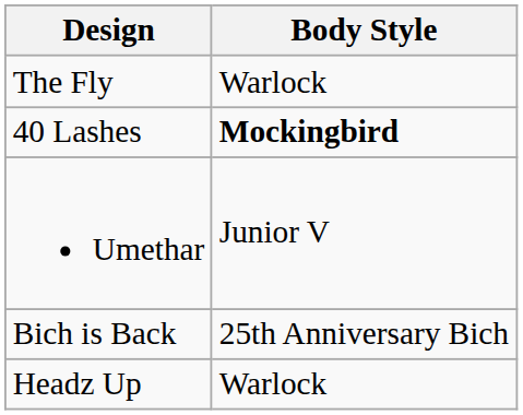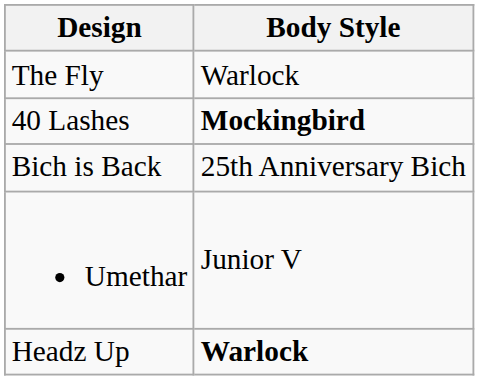 <table class="wikitable">
 <tr>
 <th>Design</th>
 <th>Body Style</th>
 </tr>
 <tr>
 <td>The Fly</td>
 <td>Warlock</td>
 </tr>
 <tr>
 <td>40 Lashes</td>
 <td><strong>Mockingbird</strong></td>
 </tr>
 <tr>
+<td>Bich is Back</td>
+<td>25th Anniversary Bich</td>
+</tr>
+<tr>
 <td><br><ul><li>Umethar</li></ul></td>
 <td>Junior V</td>
 </tr>
 <tr>
-<td>Bich is Back</td>
-<td>25th Anniversary Bich</td>
-</tr>
-<tr>
 <td>Headz Up</td>
-<td>Warlock</td>
+<td><strong>Warlock</strong></td>
 </tr>
 </table>
